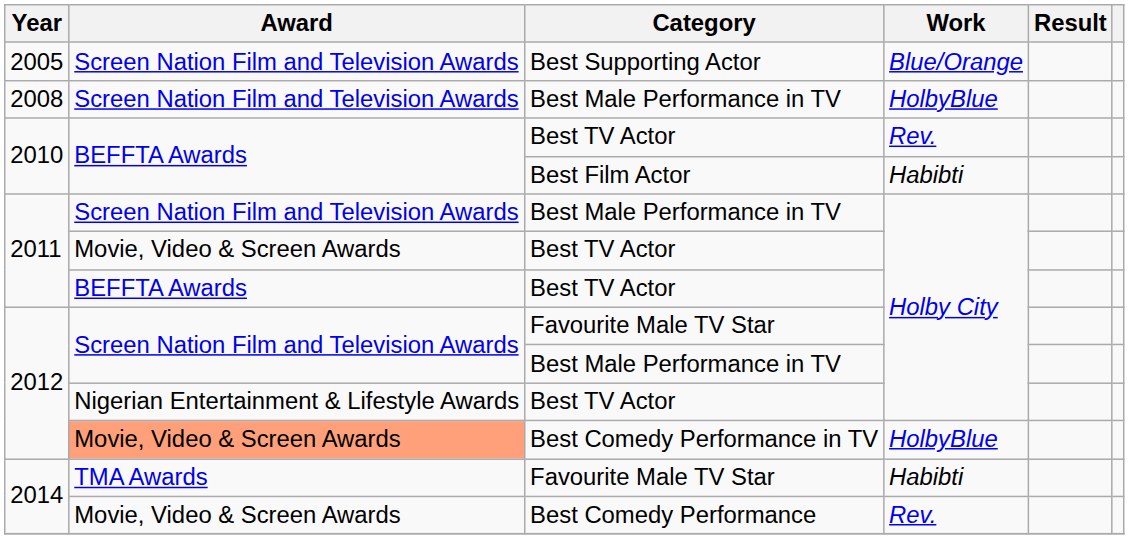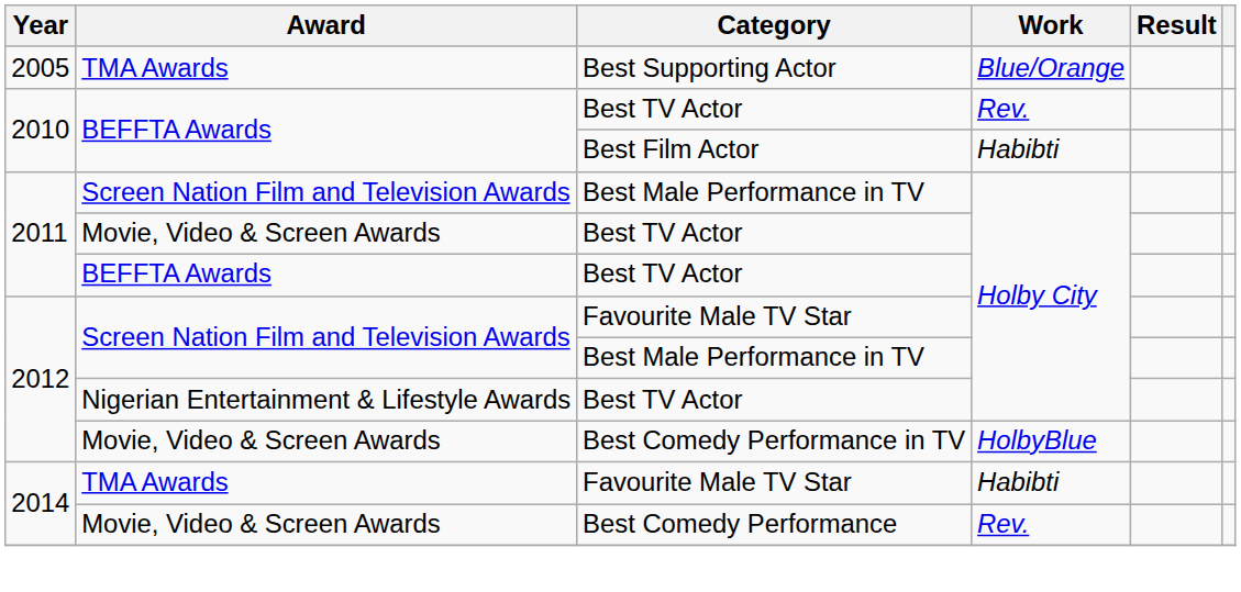 <table class="wikitable sortable">
 <tr>
 <th>Year</th>
 <th>Award</th>
 <th>Category</th>
 <th>Work</th>
 <th>Result</th>
 <th class="unsortable"></th>
 </tr>
 <tr>
 <td>2005</td>
-<td><a href='#'>Screen Nation Film and Television Awards</a></td>
+<td><a href='#'>TMA Awards</a></td>
 <td>Best Supporting Actor</td>
 <td><em><a href='#'>Blue/Orange</a></em></td>
-<td></td>
-<td style = "text-align: center;"></td>
-</tr>
-<tr>
-<td>2008</td>
-<td><a href='#'>Screen Nation Film and Television Awards</a></td>
-<td>Best Male Performance in TV</td>
-<td><em><a href='#'>HolbyBlue</a></em></td>
 <td></td>
 <td style = "text-align: center;"></td>
 </tr>
 <tr>
 <td rowspan="2">2010</td>
 <td rowspan="2"><a href='#'>BEFFTA Awards</a></td>
 <td>Best TV Actor</td>
 <td><em><a href='#'>Rev.</a></em></td>
 <td></td>
 <td style = "text-align: center;"></td>
 </tr>
 <tr>
 <td>Best Film Actor</td>
 <td><em>Habibti</em></td>
 <td></td>
 <td style = "text-align: center;"></td>
 </tr>
 <tr>
 <td rowspan="3">2011</td>
 <td><a href='#'>Screen Nation Film and Television Awards</a></td>
 <td>Best Male Performance in TV</td>
 <td rowspan="6"><em><a href='#'>Holby City</a></em></td>
 <td></td>
 <td style = "text-align: center;"></td>
 </tr>
 <tr>
 <td>Movie, Video & Screen Awards</td>
 <td>Best TV Actor</td>
 <td></td>
 <td style = "text-align: center;"></td>
 </tr>
 <tr>
 <td><a href='#'>BEFFTA Awards</a></td>
 <td>Best TV Actor</td>
 <td></td>
 <td style = "text-align: center;"></td>
 </tr>
 <tr>
 <td rowspan="4">2012</td>
 <td rowspan="2"><a href='#'>Screen Nation Film and Television Awards</a></td>
 <td>Favourite Male TV Star</td>
 <td></td>
 <td style = "text-align: center;"></td>
 </tr>
 <tr>
 <td>Best Male Performance in TV</td>
 <td></td>
 <td style = "text-align: center;"></td>
 </tr>
 <tr>
 <td>Nigerian Entertainment & Lifestyle Awards</td>
 <td>Best TV Actor</td>
 <td></td>
 <td style = "text-align: center;"></td>
 </tr>
 <tr>
-<td style="background: lightsalmon;">Movie, Video & Screen Awards</td>
+<td>Movie, Video & Screen Awards</td>
 <td>Best Comedy Performance in TV</td>
 <td><em><a href='#'>HolbyBlue</a></em></td>
 <td></td>
 <td style = "text-align: center;"></td>
 </tr>
 <tr>
 <td rowspan="2">2014</td>
 <td><a href='#'>TMA Awards</a></td>
 <td>Favourite Male TV Star</td>
 <td><em>Habibti</em></td>
 <td></td>
 <td style = "text-align: center;"></td>
 </tr>
 <tr>
 <td>Movie, Video & Screen Awards</td>
 <td>Best Comedy Performance</td>
 <td><em><a href='#'>Rev.</a></em></td>
 <td></td>
 <td style = "text-align: center;"></td>
 </tr>
 <tr>
 </tr>
 </table>
